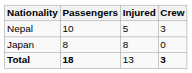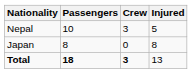 <table class="wikitable sortable" style="float:right; margin-left:2em;">
 <tr>
 <th scope="col">Nationality</th>
 <th scope="col">Passengers</th>
+<th scope="col">Crew</th>
 <th scope="col">Injured</th>
-<th scope="col">Crew</th>
 </tr>
 <tr>
 <td>Nepal</td>
 <td>10</td>
+<td>3</td>
 <td>5</td>
-<td>3</td>
 </tr>
 <tr>
 <td>Japan</td>
 <td>8</td>
+<td>0</td>
 <td>8</td>
-<td>0</td>
 </tr>
 <tr>
 <td><strong>Total</strong></td>
 <td><strong>18</strong></td>
+<td><strong>3</strong></td>
 <td>13</td>
-<td><strong>3</strong></td>
 </tr>
 </table>
